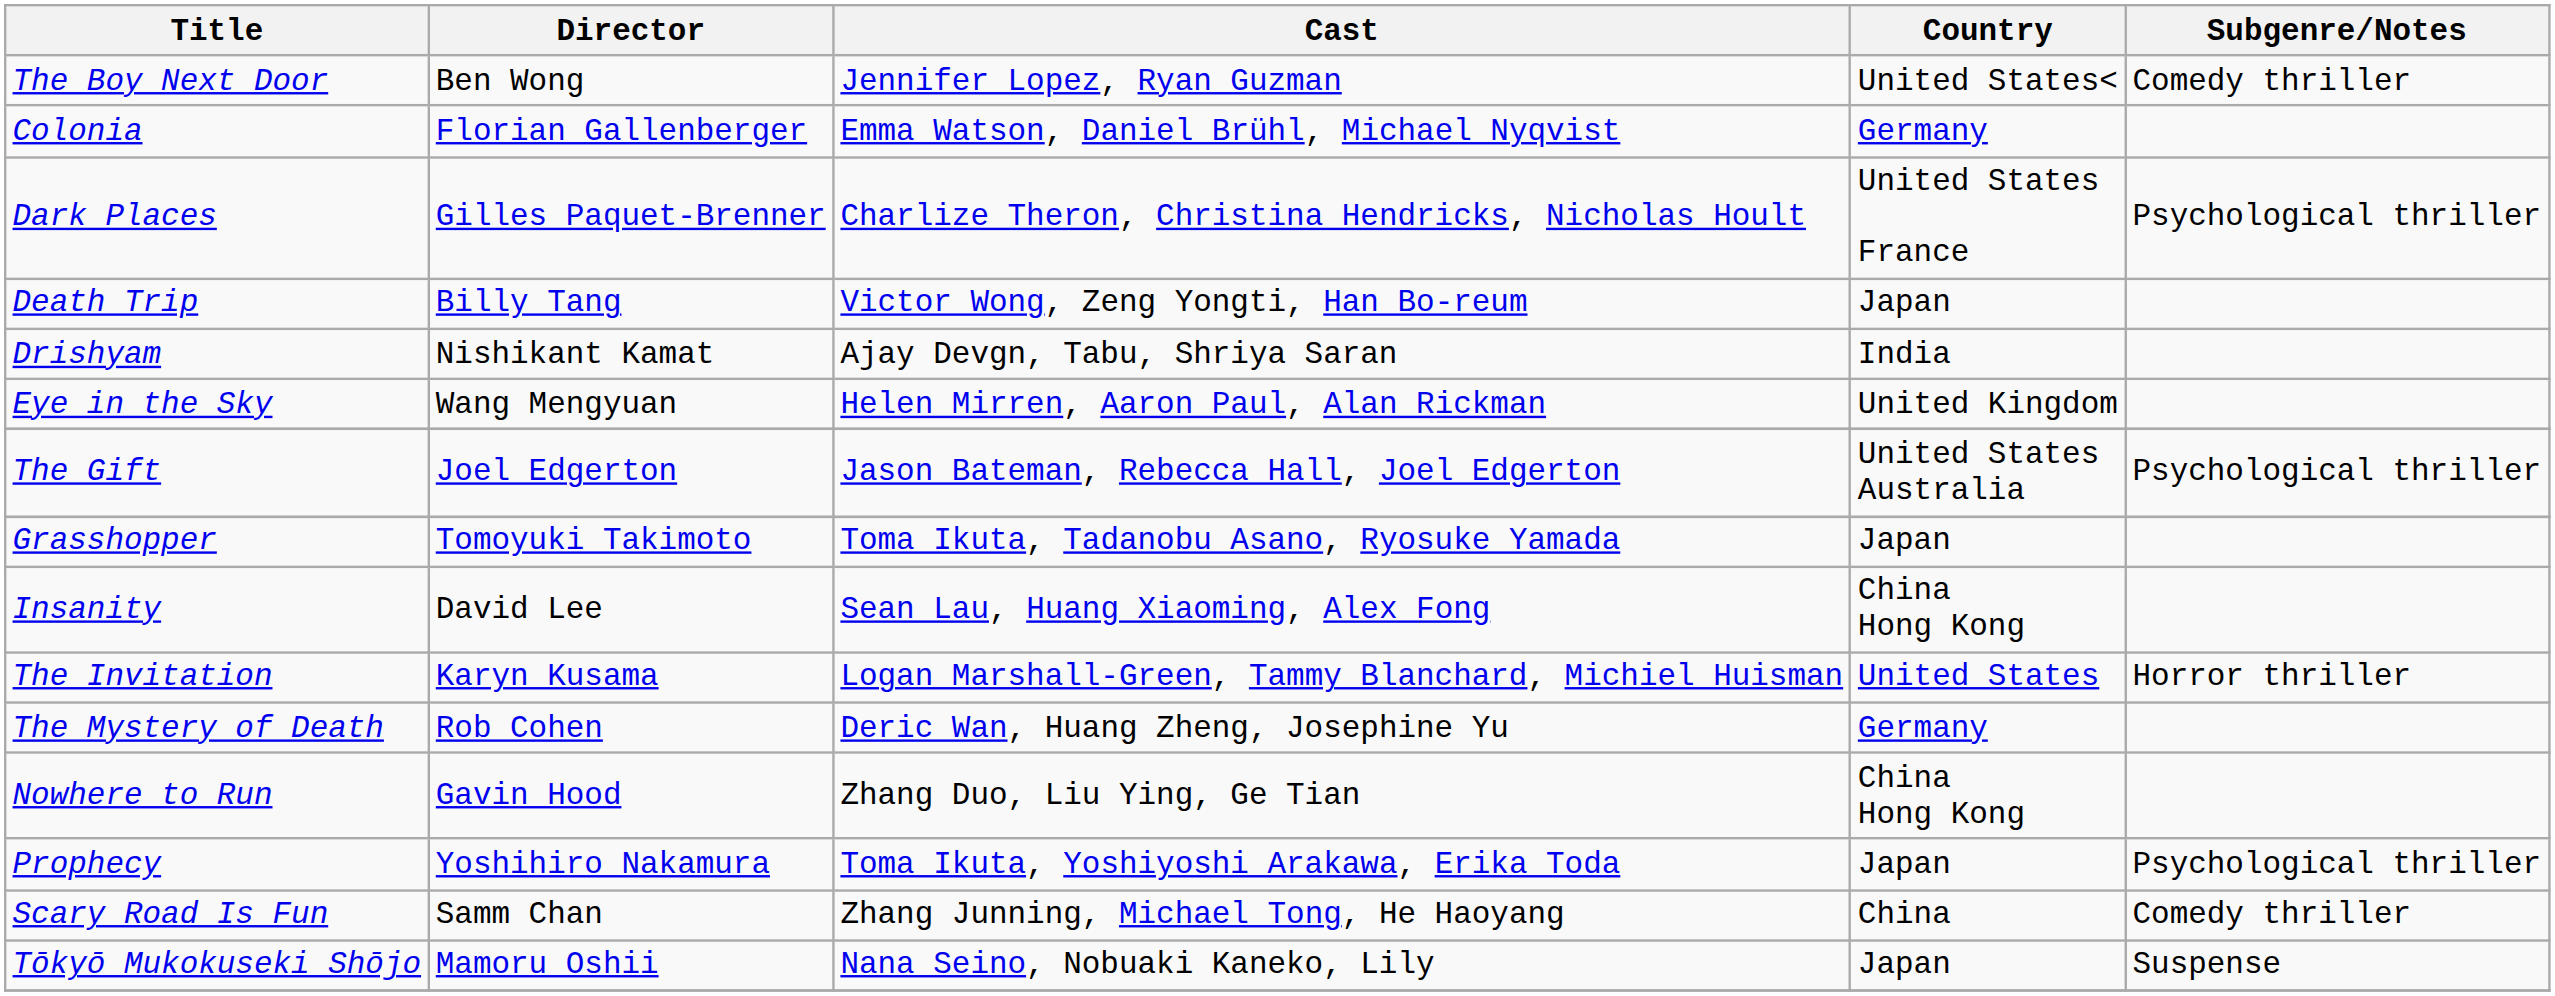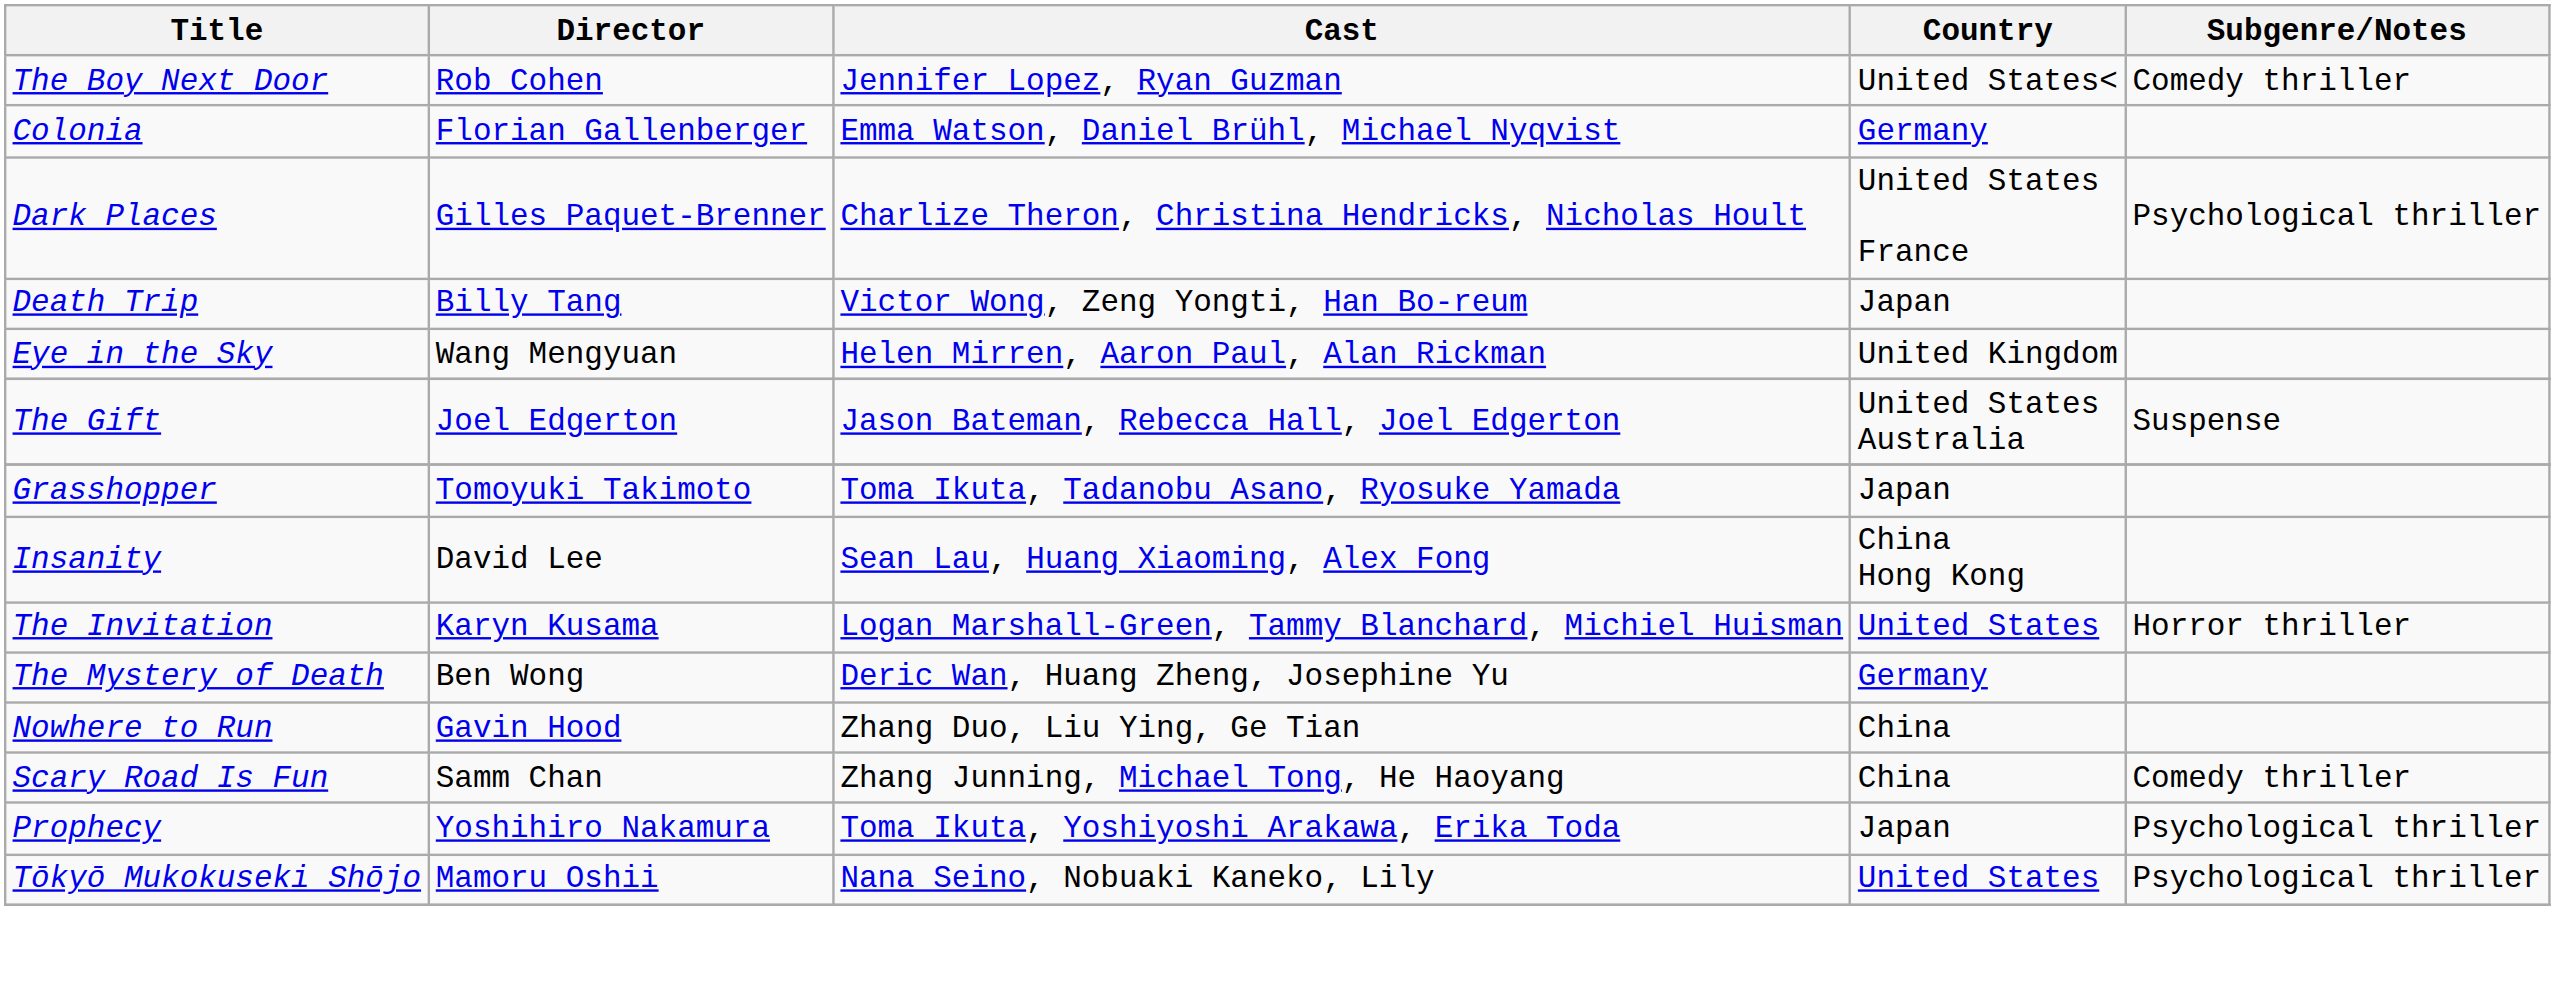 <table class="wikitable sortable">
 <tr>
 <th>Title</th>
 <th>Director</th>
 <th>Cast</th>
 <th>Country</th>
 <th>Subgenre/Notes</th>
 </tr>
 <tr>
 <td><em><a href='#'>The Boy Next Door</a></em></td>
-<td>Ben Wong</td>
+<td><a href='#'>Rob Cohen</a></td>
 <td><a href='#'>Jennifer Lopez</a>, <a href='#'>Ryan Guzman</a></td>
 <td>United States<</td>
 <td>Comedy thriller</td>
 </tr>
 <tr>
 <td><em><a href='#'>Colonia</a></em></td>
 <td><a href='#'>Florian Gallenberger</a></td>
 <td><a href='#'>Emma Watson</a>, <a href='#'>Daniel Brühl</a>, <a href='#'>Michael Nyqvist</a></td>
 <td><a href='#'>Germany</a></td>
 <td></td>
 </tr>
 <tr>
 <td><em><a href='#'>Dark Places</a></em></td>
 <td><a href='#'>Gilles Paquet-Brenner</a></td>
 <td><a href='#'>Charlize Theron</a>, <a href='#'>Christina Hendricks</a>, <a href='#'>Nicholas Hoult</a></td>
 <td>United States<br><br>France</td>
 <td>Psychological thriller</td>
 </tr>
 <tr>
 <td><em><a href='#'>Death Trip</a></em></td>
 <td><a href='#'>Billy Tang</a></td>
 <td><a href='#'>Victor Wong</a>, Zeng Yongti, <a href='#'>Han Bo-reum</a></td>
 <td>Japan</td>
 <td></td>
 </tr>
 <tr>
-<td><em><a href='#'>Drishyam</a></em></td>
-<td>Nishikant Kamat</td>
-<td>Ajay Devgn, Tabu, Shriya Saran</td>
-<td>India</td>
-<td></td>
-</tr>
-<tr>
 <td><em><a href='#'>Eye in the Sky</a></em></td>
 <td>Wang Mengyuan</td>
 <td><a href='#'>Helen Mirren</a>, <a href='#'>Aaron Paul</a>, <a href='#'>Alan Rickman</a></td>
 <td>United Kingdom</td>
 <td></td>
 </tr>
 <tr>
 </tr>
 <tr>
 <td><em><a href='#'>The Gift</a></em></td>
 <td><a href='#'>Joel Edgerton</a></td>
 <td><a href='#'>Jason Bateman</a>, <a href='#'>Rebecca Hall</a>, <a href='#'>Joel Edgerton</a></td>
 <td>United States<br>Australia</td>
-<td>Psychological thriller</td>
+<td>Suspense</td>
 </tr>
 <tr>
 </tr>
 <tr>
 <td><em><a href='#'>Grasshopper</a></em></td>
 <td><a href='#'>Tomoyuki Takimoto</a></td>
 <td><a href='#'>Toma Ikuta</a>, <a href='#'>Tadanobu Asano</a>, <a href='#'>Ryosuke Yamada</a></td>
 <td>Japan</td>
 <td></td>
 </tr>
 <tr>
 <td><em><a href='#'>Insanity</a></em></td>
 <td>David Lee</td>
 <td><a href='#'>Sean Lau</a>, <a href='#'>Huang Xiaoming</a>, <a href='#'>Alex Fong</a></td>
 <td>China<br>Hong Kong</td>
 <td></td>
 </tr>
 <tr>
 <td><em><a href='#'>The Invitation</a></em></td>
 <td><a href='#'>Karyn Kusama</a></td>
 <td><a href='#'>Logan Marshall-Green</a>, <a href='#'>Tammy Blanchard</a>, <a href='#'>Michiel Huisman</a></td>
 <td><a href='#'>United States</a></td>
 <td>Horror thriller</td>
 </tr>
 <tr>
 <td><em><a href='#'>The Mystery of Death</a></em></td>
-<td><a href='#'>Rob Cohen</a></td>
+<td>Ben Wong</td>
 <td><a href='#'>Deric Wan</a>, Huang Zheng, Josephine Yu</td>
 <td><a href='#'>Germany</a></td>
 <td></td>
 </tr>
 <tr>
 <td><em><a href='#'>Nowhere to Run</a></em></td>
 <td><a href='#'>Gavin Hood</a></td>
 <td>Zhang Duo, Liu Ying, Ge Tian</td>
-<td>China<br>Hong Kong</td>
+<td>China</td>
 <td></td>
+</tr>
+<tr>
+<td><em><a href='#'>Scary Road Is Fun</a></em></td>
+<td>Samm Chan</td>
+<td>Zhang Junning, <a href='#'>Michael Tong</a>, He Haoyang</td>
+<td>China</td>
+<td>Comedy thriller</td>
 </tr>
 <tr>
 <td><em><a href='#'>Prophecy</a></em></td>
 <td><a href='#'>Yoshihiro Nakamura</a></td>
 <td><a href='#'>Toma Ikuta</a>, <a href='#'>Yoshiyoshi Arakawa</a>, <a href='#'>Erika Toda</a></td>
 <td>Japan</td>
 <td>Psychological thriller</td>
 </tr>
 <tr>
-<td><em><a href='#'>Scary Road Is Fun</a></em></td>
-<td>Samm Chan</td>
-<td>Zhang Junning, <a href='#'>Michael Tong</a>, He Haoyang</td>
-<td>China</td>
-<td>Comedy thriller</td>
-</tr>
-<tr>
 <td><em><a href='#'>Tōkyō Mukokuseki Shōjo</a></em></td>
 <td><a href='#'>Mamoru Oshii</a></td>
 <td><a href='#'>Nana Seino</a>, Nobuaki Kaneko, Lily</td>
-<td>Japan</td>
-<td>Suspense</td>
+<td><a href='#'>United States</a></td>
+<td>Psychological thriller</td>
 </tr>
 <tr>
 </tr>
 </table>
